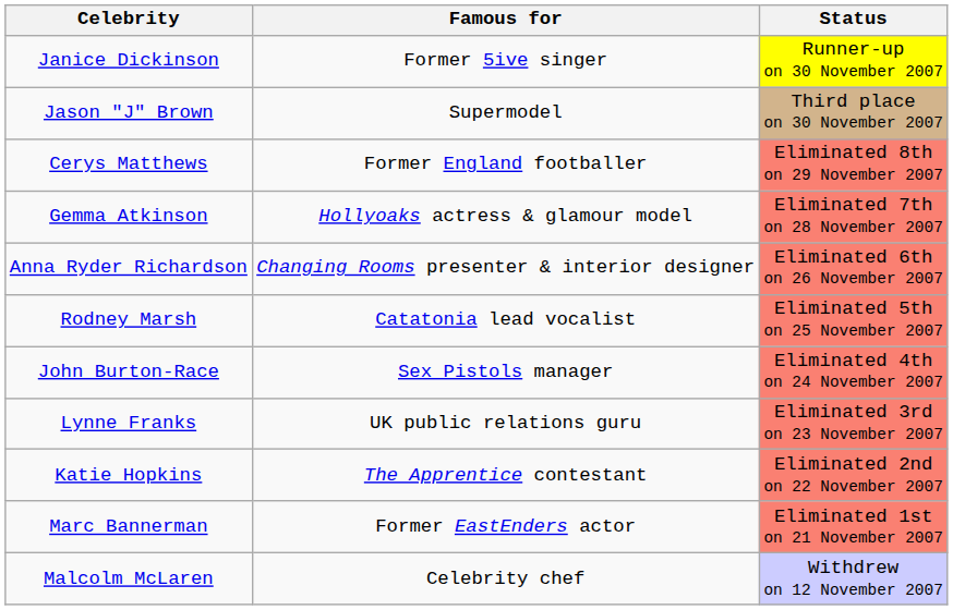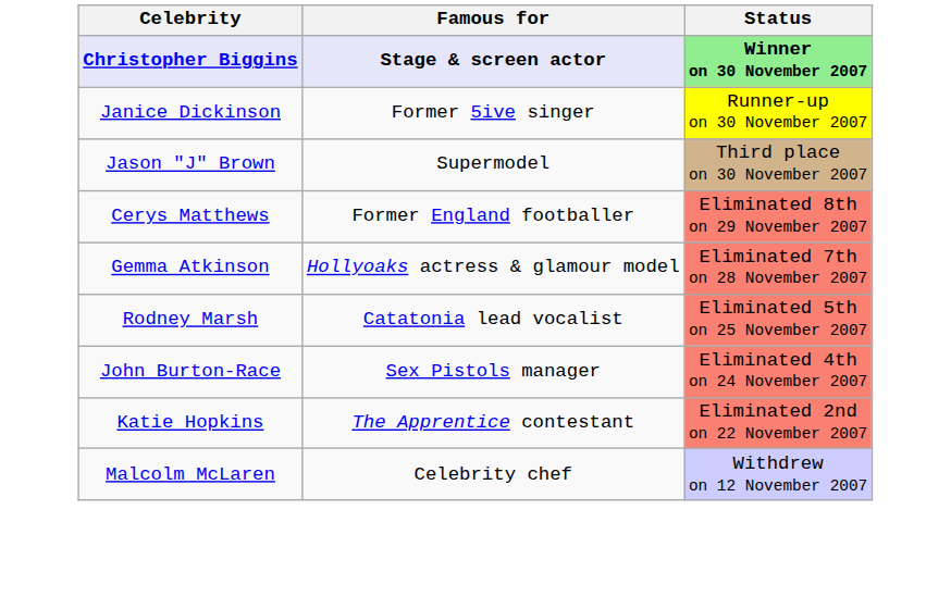 <table class=wikitable sortable" style="text-align: center; white-space:nowrap; margin:auto; font-size:95.2%;">
 <tr>
 <th>Celebrity</th>
 <th>Famous for</th>
 <th>Status</th>
+</tr>
+<tr>
+<td style="background:lavender;"><strong><a href='#'>Christopher Biggins</a></strong></td>
+<td style="background:lavender;"><strong>Stage & screen actor</strong></td>
+<td style="background:lightgreen;"><strong>Winner</strong><br><small><strong>on 30 November 2007</strong></small></td>
 </tr>
 <tr>
 <td><a href='#'>Janice Dickinson</a></td>
 <td>Former <a href='#'>5ive</a> singer</td>
 <td style="background-color:yellow;">Runner-up<br><small>on 30 November 2007</small></td>
 </tr>
 <tr>
 <td><a href='#'>Jason "J" Brown</a></td>
 <td>Supermodel</td>
 <td style="background-color:tan;">Third place<br><small>on 30 November 2007</small></td>
 </tr>
 <tr>
 <td><a href='#'>Cerys Matthews</a></td>
 <td>Former <a href='#'>England</a> footballer</td>
 <td style="background-color:salmon;" align="center">Eliminated 8th<br><small>on 29 November 2007</small></td>
 </tr>
 <tr>
 <td><a href='#'>Gemma Atkinson</a></td>
 <td><em><a href='#'>Hollyoaks</a></em> actress & glamour model</td>
 <td style="background-color:salmon;" align="center">Eliminated 7th<br><small>on 28 November 2007</small></td>
 </tr>
 <tr>
-<td><a href='#'>Anna Ryder Richardson</a></td>
-<td><em><a href='#'>Changing Rooms</a></em> presenter & interior designer</td>
-<td style="background-color:salmon;" align="center">Eliminated 6th<br><small>on 26 November 2007</small></td>
-</tr>
-<tr>
 <td><a href='#'>Rodney Marsh</a></td>
 <td><a href='#'>Catatonia</a> lead vocalist</td>
 <td style="background-color:salmon;" align="center">Eliminated 5th<br><small>on 25 November 2007</small></td>
 </tr>
 <tr>
 <td><a href='#'>John Burton-Race</a></td>
 <td><a href='#'>Sex Pistols</a> manager</td>
 <td style="background-color:salmon;" align="center">Eliminated 4th<br><small>on 24 November 2007</small></td>
 </tr>
 <tr>
-<td><a href='#'>Lynne Franks</a></td>
-<td>UK public relations guru</td>
-<td style="background-color:salmon;" align="center">Eliminated 3rd<br><small>on 23 November 2007</small></td>
-</tr>
-<tr>
 <td><a href='#'>Katie Hopkins</a></td>
 <td><em><a href='#'>The Apprentice</a></em> contestant</td>
 <td style="background-color:salmon;" align="center">Eliminated 2nd<br><small>on 22 November 2007</small></td>
-</tr>
-<tr>
-<td><a href='#'>Marc Bannerman</a></td>
-<td>Former <em><a href='#'>EastEnders</a></em> actor</td>
-<td style="background-color:salmon;" align="center">Eliminated 1st<br><small>on 21 November 2007</small></td>
 </tr>
 <tr>
 <td><a href='#'>Malcolm McLaren</a></td>
 <td>Celebrity chef</td>
 <td style="background:#ccf;">Withdrew<br><small>on 12 November 2007</small></td>
 </tr>
 </table>
